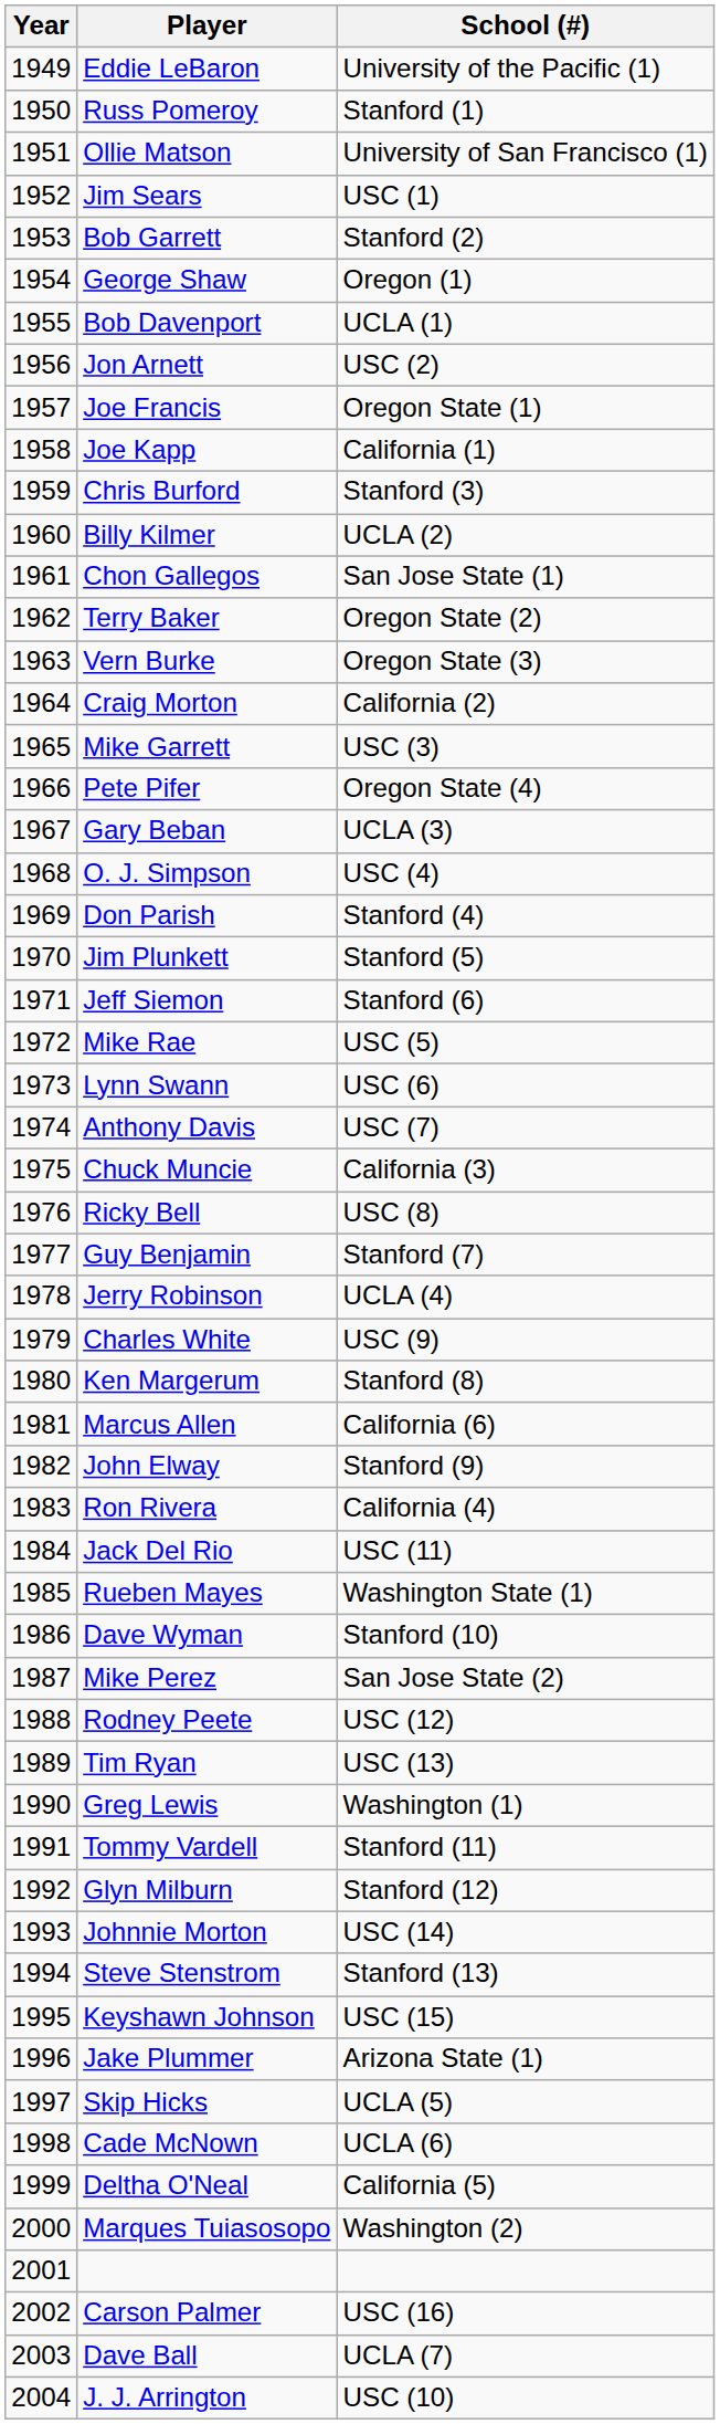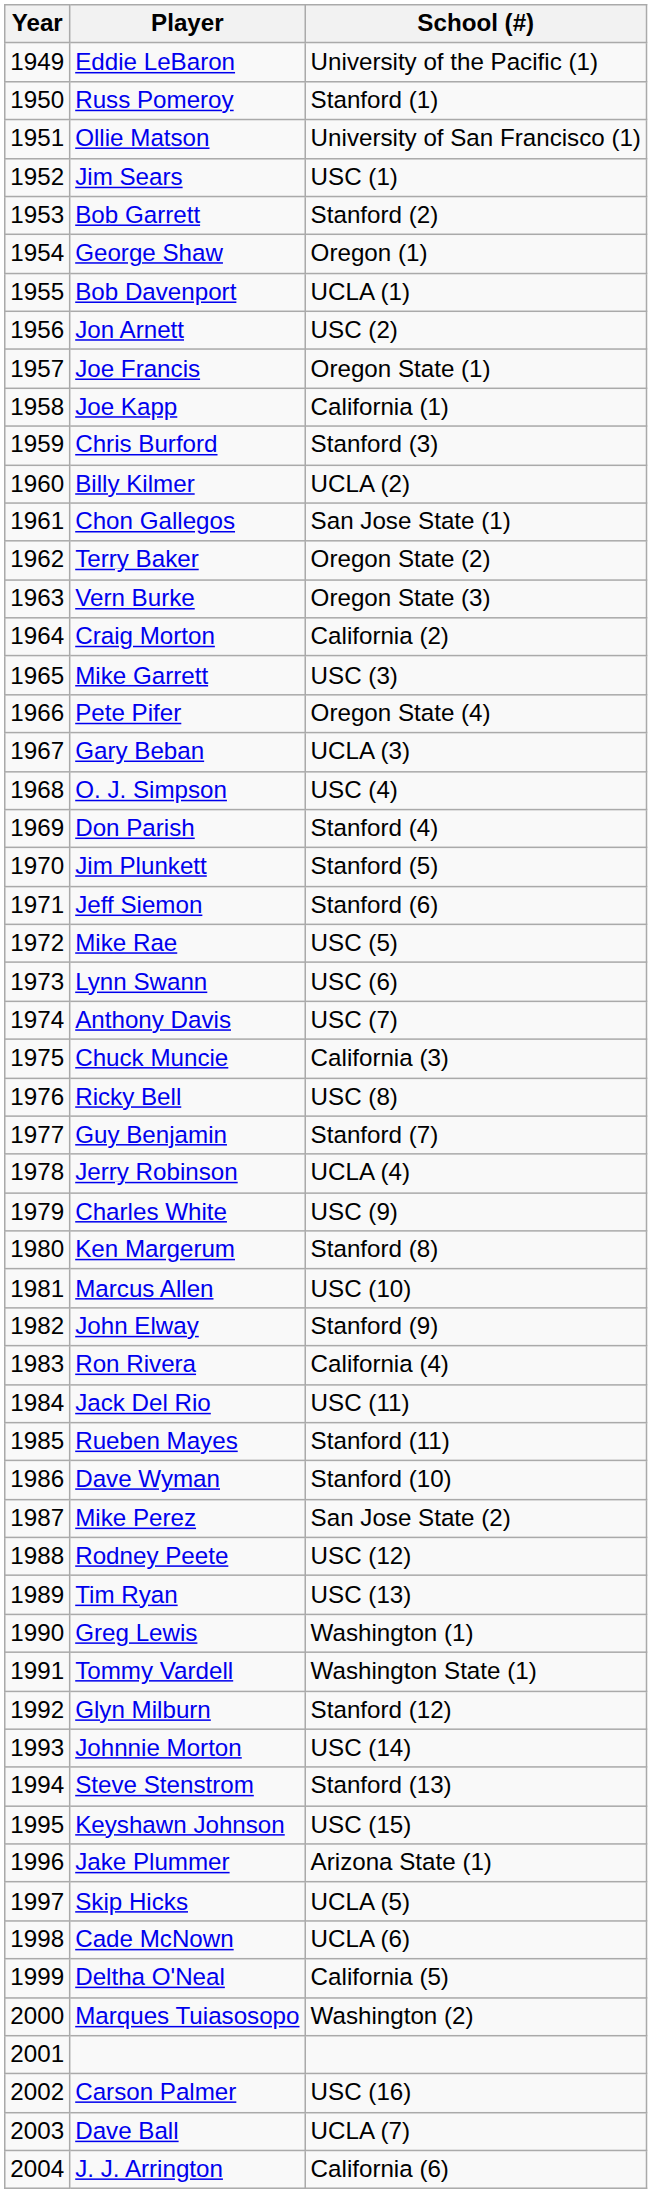 <table class="wikitable">
 <tr>
 <th>Year</th>
 <th>Player</th>
 <th>School (#)</th>
 </tr>
 <tr>
 <td>1949</td>
 <td><a href='#'>Eddie LeBaron</a></td>
 <td>University of the Pacific (1)</td>
 </tr>
 <tr>
 <td>1950</td>
 <td><a href='#'>Russ Pomeroy</a></td>
 <td>Stanford (1)</td>
 </tr>
 <tr>
 <td>1951</td>
 <td><a href='#'>Ollie Matson</a></td>
 <td>University of San Francisco (1)</td>
 </tr>
 <tr>
 <td>1952</td>
 <td><a href='#'>Jim Sears</a></td>
 <td>USC (1)</td>
 </tr>
 <tr>
 <td>1953</td>
 <td><a href='#'>Bob Garrett</a></td>
 <td>Stanford (2)</td>
 </tr>
 <tr>
 <td>1954</td>
 <td><a href='#'>George Shaw</a></td>
 <td>Oregon (1)</td>
 </tr>
 <tr>
 <td>1955</td>
 <td><a href='#'>Bob Davenport</a></td>
 <td>UCLA (1)</td>
 </tr>
 <tr>
 <td>1956</td>
 <td><a href='#'>Jon Arnett</a></td>
 <td>USC (2)</td>
 </tr>
 <tr>
 <td>1957</td>
 <td><a href='#'>Joe Francis</a></td>
 <td>Oregon State (1)</td>
 </tr>
 <tr>
 <td>1958</td>
 <td><a href='#'>Joe Kapp</a></td>
 <td>California (1)</td>
 </tr>
 <tr>
 <td>1959</td>
 <td><a href='#'>Chris Burford</a></td>
 <td>Stanford (3)</td>
 </tr>
 <tr>
 <td>1960</td>
 <td><a href='#'>Billy Kilmer</a></td>
 <td>UCLA (2)</td>
 </tr>
 <tr>
 <td>1961</td>
 <td><a href='#'>Chon Gallegos</a></td>
 <td>San Jose State (1)</td>
 </tr>
 <tr>
 <td>1962</td>
 <td><a href='#'>Terry Baker</a></td>
 <td>Oregon State (2)</td>
 </tr>
 <tr>
 <td>1963</td>
 <td><a href='#'>Vern Burke</a></td>
 <td>Oregon State (3)</td>
 </tr>
 <tr>
 <td>1964</td>
 <td><a href='#'>Craig Morton</a></td>
 <td>California (2)</td>
 </tr>
 <tr>
 <td>1965</td>
 <td><a href='#'>Mike Garrett</a></td>
 <td>USC (3)</td>
 </tr>
 <tr>
 <td>1966</td>
 <td><a href='#'>Pete Pifer</a></td>
 <td>Oregon State (4)</td>
 </tr>
 <tr>
 <td>1967</td>
 <td><a href='#'>Gary Beban</a></td>
 <td>UCLA (3)</td>
 </tr>
 <tr>
 <td>1968</td>
 <td><a href='#'>O. J. Simpson</a></td>
 <td>USC (4)</td>
 </tr>
 <tr>
 <td>1969</td>
 <td><a href='#'>Don Parish</a></td>
 <td>Stanford (4)</td>
 </tr>
 <tr>
 <td>1970</td>
 <td><a href='#'>Jim Plunkett</a></td>
 <td>Stanford (5)</td>
 </tr>
 <tr>
 <td>1971</td>
 <td><a href='#'>Jeff Siemon</a></td>
 <td>Stanford (6)</td>
 </tr>
 <tr>
 <td>1972</td>
 <td><a href='#'>Mike Rae</a></td>
 <td>USC (5)</td>
 </tr>
 <tr>
 <td>1973</td>
 <td><a href='#'>Lynn Swann</a></td>
 <td>USC (6)</td>
 </tr>
 <tr>
 <td>1974</td>
 <td><a href='#'>Anthony Davis</a></td>
 <td>USC (7)</td>
 </tr>
 <tr>
 <td>1975</td>
 <td><a href='#'>Chuck Muncie</a></td>
 <td>California (3)</td>
 </tr>
 <tr>
 <td>1976</td>
 <td><a href='#'>Ricky Bell</a></td>
 <td>USC (8)</td>
 </tr>
 <tr>
 <td>1977</td>
 <td><a href='#'>Guy Benjamin</a></td>
 <td>Stanford (7)</td>
 </tr>
 <tr>
 <td>1978</td>
 <td><a href='#'>Jerry Robinson</a></td>
 <td>UCLA (4)</td>
 </tr>
 <tr>
 <td>1979</td>
 <td><a href='#'>Charles White</a></td>
 <td>USC (9)</td>
 </tr>
 <tr>
 <td>1980</td>
 <td><a href='#'>Ken Margerum</a></td>
 <td>Stanford (8)</td>
 </tr>
 <tr>
 <td>1981</td>
 <td><a href='#'>Marcus Allen</a></td>
-<td>California (6)</td>
+<td>USC (10)</td>
 </tr>
 <tr>
 <td>1982</td>
 <td><a href='#'>John Elway</a></td>
 <td>Stanford (9)</td>
 </tr>
 <tr>
 <td>1983</td>
 <td><a href='#'>Ron Rivera</a></td>
 <td>California (4)</td>
 </tr>
 <tr>
 <td>1984</td>
 <td><a href='#'>Jack Del Rio</a></td>
 <td>USC (11)</td>
 </tr>
 <tr>
 <td>1985</td>
 <td><a href='#'>Rueben Mayes</a></td>
-<td>Washington State (1)</td>
+<td>Stanford (11)</td>
 </tr>
 <tr>
 <td>1986</td>
 <td><a href='#'>Dave Wyman</a></td>
 <td>Stanford (10)</td>
 </tr>
 <tr>
 <td>1987</td>
 <td><a href='#'>Mike Perez</a></td>
 <td>San Jose State (2)</td>
 </tr>
 <tr>
 <td>1988</td>
 <td><a href='#'>Rodney Peete</a></td>
 <td>USC (12)</td>
 </tr>
 <tr>
 <td>1989</td>
 <td><a href='#'>Tim Ryan</a></td>
 <td>USC (13)</td>
 </tr>
 <tr>
 <td>1990</td>
 <td><a href='#'>Greg Lewis</a></td>
 <td>Washington (1)</td>
 </tr>
 <tr>
 <td>1991</td>
 <td><a href='#'>Tommy Vardell</a></td>
-<td>Stanford (11)</td>
+<td>Washington State (1)</td>
 </tr>
 <tr>
 <td>1992</td>
 <td><a href='#'>Glyn Milburn</a></td>
 <td>Stanford (12)</td>
 </tr>
 <tr>
 <td>1993</td>
 <td><a href='#'>Johnnie Morton</a></td>
 <td>USC (14)</td>
 </tr>
 <tr>
 <td>1994</td>
 <td><a href='#'>Steve Stenstrom</a></td>
 <td>Stanford (13)</td>
 </tr>
 <tr>
 <td>1995</td>
 <td><a href='#'>Keyshawn Johnson</a></td>
 <td>USC (15)</td>
 </tr>
 <tr>
 <td>1996</td>
 <td><a href='#'>Jake Plummer</a></td>
 <td>Arizona State (1)</td>
 </tr>
 <tr>
 <td>1997</td>
 <td><a href='#'>Skip Hicks</a></td>
 <td>UCLA (5)</td>
 </tr>
 <tr>
 <td>1998</td>
 <td><a href='#'>Cade McNown</a></td>
 <td>UCLA (6)</td>
 </tr>
 <tr>
 <td>1999</td>
 <td><a href='#'>Deltha O'Neal</a></td>
 <td>California (5)</td>
 </tr>
 <tr>
 <td>2000</td>
 <td><a href='#'>Marques Tuiasosopo</a></td>
 <td>Washington (2)</td>
 </tr>
 <tr>
 <td>2001</td>
 <td></td>
 <td></td>
 </tr>
 <tr>
 <td>2002</td>
 <td><a href='#'>Carson Palmer</a></td>
 <td>USC (16)</td>
 </tr>
 <tr>
 <td>2003</td>
 <td><a href='#'>Dave Ball</a></td>
 <td>UCLA (7)</td>
 </tr>
 <tr>
 <td>2004</td>
 <td><a href='#'>J. J. Arrington</a></td>
-<td>USC (10)</td>
+<td>California (6)</td>
 </tr>
 </table>
